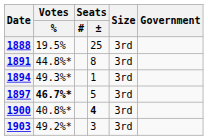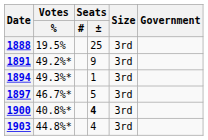 <table class="wikitable">
 <tr>
 <th rowspan="2">Date</th>
 <th colspan="1">Votes</th>
 <th colspan="2">Seats</th>
 <th rowspan="2">Size</th>
 <th rowspan="2">Government</th>
 </tr>
 <tr>
 <th>%</th>
 <th>#</th>
 <th>±</th>
 </tr>
 <tr>
 <th><a href='#'>1888</a></th>
 <td>19.5%</td>
 <td></td>
 <td> 25</td>
 <td align="center">3rd</td>
 <td></td>
 </tr>
 <tr>
 <th><a href='#'>1891</a></th>
-<td>44.8%*</td>
+<td>49.2%*</td>
 <td></td>
-<td> 8</td>
+<td> 9</td>
 <td align="center">3rd</td>
 <td></td>
 </tr>
 <tr>
 <th><a href='#'>1894</a></th>
 <td>49.3%*</td>
 <td></td>
 <td> 1</td>
 <td align="center">3rd</td>
 <td> </td>
 </tr>
 <tr>
 <th><a href='#'>1897</a></th>
-<td><strong>46.7%*</strong></td>
+<td>46.7%*</td>
 <td></td>
 <td> 5</td>
 <td align="center">3rd</td>
 <td></td>
 </tr>
 <tr>
 <th><a href='#'>1900</a></th>
 <td>40.8%*</td>
 <td></td>
 <td><strong> 4</strong></td>
 <td align="center">3rd</td>
 <td></td>
 </tr>
 <tr>
 <th><a href='#'>1903</a></th>
-<td>49.2%*</td>
+<td>44.8%*</td>
 <td></td>
-<td> 3</td>
+<td> 4</td>
 <td align="center">3rd</td>
 <td> </td>
 </tr>
 </table>
